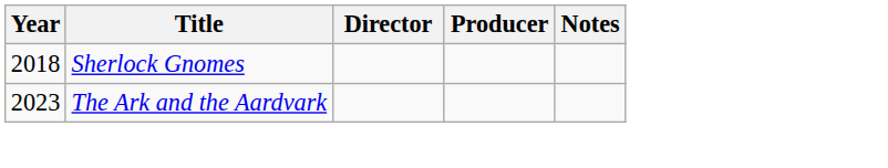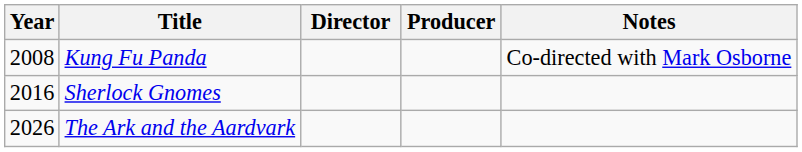 <table class="wikitable">
 <tr>
 <th>Year</th>
 <th>Title</th>
 <th width="65">Director</th>
 <th width="65">Producer</th>
 <th>Notes</th>
 </tr>
 <tr>
-<td>2018</td>
+<td>2008</td>
+<td><em><a href='#'>Kung Fu Panda</a></em></td>
+<td></td>
+<td></td>
+<td>Co-directed with <a href='#'>Mark Osborne</a></td>
+</tr>
+<tr>
+<td>2016</td>
 <td><em><a href='#'>Sherlock Gnomes</a></em></td>
 <td></td>
 <td></td>
 <td></td>
 </tr>
 <tr>
-<td>2023</td>
+<td>2026</td>
 <td><em><a href='#'>The Ark and the Aardvark</a></em></td>
 <td></td>
 <td></td>
 <td></td>
 </tr>
 </table>
